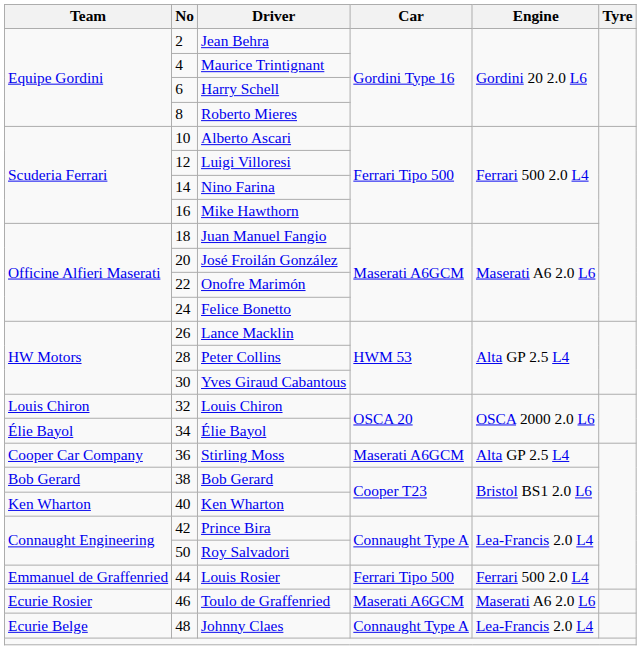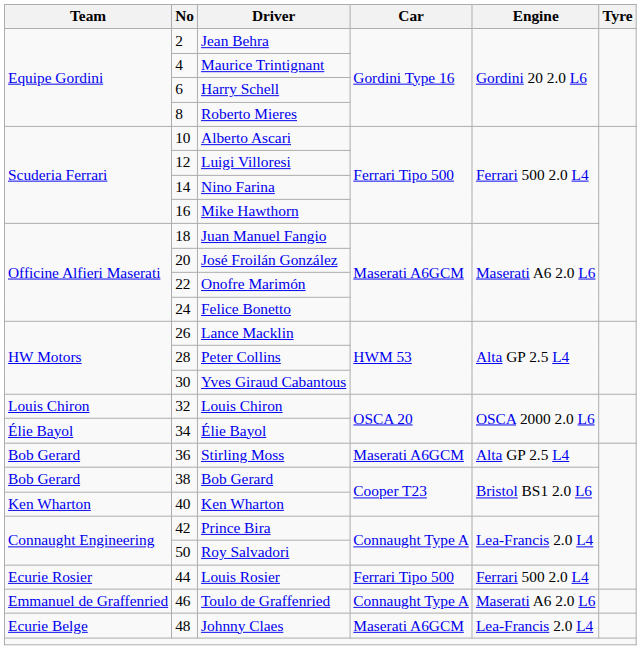 <table class="wikitable">
 <tr>
 <th>Team</th>
 <th>No</th>
 <th>Driver</th>
 <th>Car</th>
 <th>Engine</th>
 <th>Tyre</th>
 </tr>
 <tr>
 <td rowspan="4"> <a href='#'>Equipe Gordini</a></td>
 <td>2</td>
 <td> <a href='#'>Jean Behra</a></td>
 <td rowspan="4"><a href='#'>Gordini Type 16</a></td>
 <td rowspan="4"><a href='#'>Gordini</a> 20 2.0 <a href='#'>L6</a></td>
 <td rowspan="4"></td>
 </tr>
 <tr>
 <td>4</td>
 <td> <a href='#'>Maurice Trintignant</a></td>
 </tr>
 <tr>
 <td>6</td>
 <td> <a href='#'>Harry Schell</a></td>
 </tr>
 <tr>
 <td>8</td>
 <td> <a href='#'>Roberto Mieres</a></td>
 </tr>
 <tr>
 <td rowspan="4"> <a href='#'>Scuderia Ferrari</a></td>
 <td>10</td>
 <td> <a href='#'>Alberto Ascari</a></td>
 <td rowspan="4"><a href='#'>Ferrari Tipo 500</a></td>
 <td rowspan="4"><a href='#'>Ferrari</a> 500 2.0 <a href='#'>L4</a></td>
 <td rowspan="8"></td>
 </tr>
 <tr>
 <td>12</td>
 <td> <a href='#'>Luigi Villoresi</a></td>
 </tr>
 <tr>
 <td>14</td>
 <td> <a href='#'>Nino Farina</a></td>
 </tr>
 <tr>
 <td>16</td>
 <td> <a href='#'>Mike Hawthorn</a></td>
 </tr>
 <tr>
 <td rowspan="4"> <a href='#'>Officine Alfieri Maserati</a></td>
 <td>18</td>
 <td> <a href='#'>Juan Manuel Fangio</a></td>
 <td rowspan="4"><a href='#'>Maserati A6GCM</a></td>
 <td rowspan="4"><a href='#'>Maserati</a> A6 2.0 <a href='#'>L6</a></td>
 </tr>
 <tr>
 <td>20</td>
 <td> <a href='#'>José Froilán González</a></td>
 </tr>
 <tr>
 <td>22</td>
 <td> <a href='#'>Onofre Marimón</a></td>
 </tr>
 <tr>
 <td>24</td>
 <td> <a href='#'>Felice Bonetto</a></td>
 </tr>
 <tr>
 <td rowspan="3"> <a href='#'>HW Motors</a></td>
 <td>26</td>
 <td> <a href='#'>Lance Macklin</a></td>
 <td rowspan="3"><a href='#'>HWM 53</a></td>
 <td rowspan="3"><a href='#'>Alta</a> GP 2.5 <a href='#'>L4</a></td>
 <td rowspan="3"></td>
 </tr>
 <tr>
 <td>28</td>
 <td> <a href='#'>Peter Collins</a></td>
 </tr>
 <tr>
 <td>30</td>
 <td> <a href='#'>Yves Giraud Cabantous</a></td>
 </tr>
 <tr>
 <td> <a href='#'>Louis Chiron</a></td>
 <td>32</td>
 <td> <a href='#'>Louis Chiron</a></td>
 <td rowspan="2"><a href='#'>OSCA 20</a></td>
 <td rowspan="2"><a href='#'>OSCA</a> 2000 2.0 <a href='#'>L6</a></td>
 <td rowspan="2"></td>
 </tr>
 <tr>
 <td> <a href='#'>Élie Bayol</a></td>
 <td>34</td>
 <td> <a href='#'>Élie Bayol</a></td>
 </tr>
 <tr>
-<td> <a href='#'>Cooper Car Company</a></td>
+<td> <a href='#'>Bob Gerard</a></td>
 <td>36</td>
 <td> <a href='#'>Stirling Moss</a></td>
 <td><a href='#'>Maserati A6GCM</a></td>
 <td><a href='#'>Alta</a> GP 2.5 <a href='#'>L4</a></td>
 <td rowspan="6"></td>
 </tr>
 <tr>
 <td> <a href='#'>Bob Gerard</a></td>
 <td>38</td>
 <td> <a href='#'>Bob Gerard</a></td>
 <td rowspan="2"><a href='#'>Cooper T23</a></td>
 <td rowspan="2"><a href='#'>Bristol</a> BS1 2.0 <a href='#'>L6</a></td>
 </tr>
 <tr>
 <td> <a href='#'>Ken Wharton</a></td>
 <td>40</td>
 <td> <a href='#'>Ken Wharton</a></td>
 </tr>
 <tr>
 <td rowspan="2"> <a href='#'>Connaught Engineering</a></td>
 <td>42</td>
 <td> <a href='#'>Prince Bira</a></td>
 <td rowspan="2"><a href='#'>Connaught Type A</a></td>
 <td rowspan="2"><a href='#'>Lea-Francis</a> 2.0 <a href='#'>L4</a></td>
 </tr>
 <tr>
 <td>50</td>
 <td> <a href='#'>Roy Salvadori</a></td>
 </tr>
 <tr>
-<td> <a href='#'>Emmanuel de Graffenried</a></td>
+<td> <a href='#'>Ecurie Rosier</a></td>
 <td>44</td>
 <td> <a href='#'>Louis Rosier</a></td>
 <td><a href='#'>Ferrari Tipo 500</a></td>
 <td><a href='#'>Ferrari</a> 500 2.0 <a href='#'>L4</a></td>
 </tr>
 <tr>
-<td> <a href='#'>Ecurie Rosier</a></td>
+<td> <a href='#'>Emmanuel de Graffenried</a></td>
 <td>46</td>
 <td> <a href='#'>Toulo de Graffenried</a></td>
-<td><a href='#'>Maserati A6GCM</a></td>
+<td><a href='#'>Connaught Type A</a></td>
 <td><a href='#'>Maserati</a> A6 2.0 <a href='#'>L6</a></td>
 <td></td>
 </tr>
 <tr>
 <td> <a href='#'>Ecurie Belge</a></td>
 <td>48</td>
 <td> <a href='#'>Johnny Claes</a></td>
-<td><a href='#'>Connaught Type A</a></td>
+<td><a href='#'>Maserati A6GCM</a></td>
 <td><a href='#'>Lea-Francis</a> 2.0 <a href='#'>L4</a></td>
 <td></td>
 </tr>
 <tr>
 <td colspan=6></td>
 </tr>
 </table>
